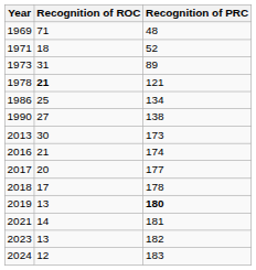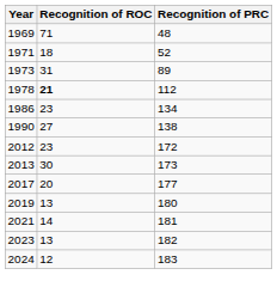 <table class="wikitable sortable">
 <tr>
 <th scope="col">Year</th>
 <th scope="col">Recognition of ROC</th>
 <th scope="col">Recognition of PRC</th>
 </tr>
 <tr>
 <td>1969</td>
 <td>71</td>
 <td>48</td>
 </tr>
 <tr>
 <td>1971</td>
 <td>18</td>
 <td>52</td>
 </tr>
 <tr>
 <td>1973</td>
 <td>31</td>
 <td>89</td>
 </tr>
 <tr>
 <td>1978</td>
 <td><strong>21</strong></td>
-<td>121</td>
+<td>112</td>
 </tr>
 <tr>
 <td>1986</td>
-<td>25</td>
+<td>23</td>
 <td>134</td>
 </tr>
 <tr>
 <td>1990</td>
 <td>27</td>
 <td>138</td>
 </tr>
 <tr>
+<td>2012</td>
+<td>23</td>
+<td>172</td>
+</tr>
+<tr>
 <td>2013</td>
 <td>30</td>
 <td>173</td>
-</tr>
-<tr>
-<td>2016</td>
-<td>21</td>
-<td>174</td>
 </tr>
 <tr>
 <td>2017</td>
 <td>20</td>
 <td>177</td>
 </tr>
 <tr>
-<td>2018</td>
-<td>17</td>
-<td>178</td>
-</tr>
-<tr>
 <td>2019</td>
 <td>13</td>
-<td><strong>180</strong></td>
+<td>180</td>
 </tr>
 <tr>
 <td>2021</td>
 <td>14</td>
 <td>181</td>
 </tr>
 <tr>
 <td>2023</td>
 <td>13</td>
 <td>182</td>
 </tr>
 <tr>
 <td>2024</td>
 <td>12</td>
 <td>183</td>
 </tr>
 </table>
